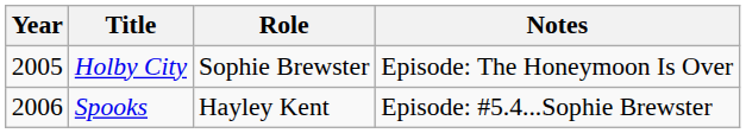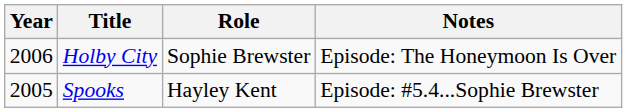 <table class="wikitable">
 <tr>
 <th>Year</th>
 <th>Title</th>
 <th>Role</th>
 <th>Notes</th>
 </tr>
 <tr>
-<td>2005</td>
+<td>2006</td>
 <td><em><a href='#'>Holby City</a></em></td>
 <td>Sophie Brewster</td>
 <td>Episode: The Honeymoon Is Over</td>
 </tr>
 <tr>
-<td>2006</td>
+<td>2005</td>
 <td><em><a href='#'>Spooks</a></em></td>
 <td>Hayley Kent</td>
 <td>Episode: #5.4...Sophie Brewster</td>
 </tr>
 </table>
